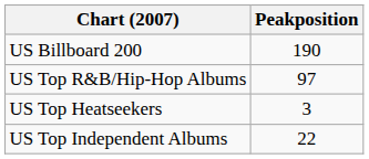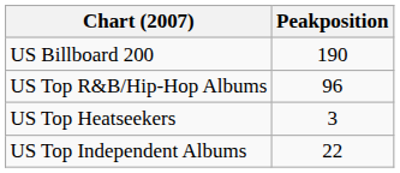 <table class="wikitable sortable">
 <tr>
 <th>Chart (2007)</th>
 <th>Peakposition</th>
 </tr>
 <tr>
 <td>US Billboard 200</td>
 <td align="center">190</td>
 </tr>
 <tr>
 <td>US Top R&B/Hip-Hop Albums</td>
-<td align="center">97</td>
+<td align="center">96</td>
 </tr>
 <tr>
 <td>US Top Heatseekers</td>
 <td align="center">3</td>
 </tr>
 <tr>
 <td>US Top Independent Albums</td>
 <td align="center">22</td>
 </tr>
 </table>
